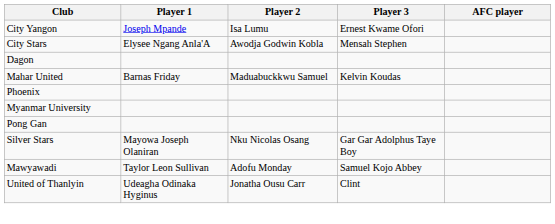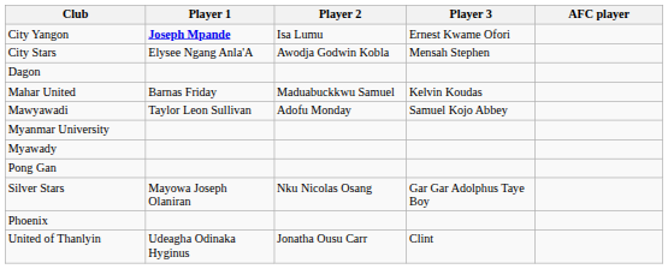 <table class="wikitable sortable">
 <tr>
 <th style="width:190px;">Club</th>
 <th style="width:175px;">Player 1</th>
 <th style="width:175px;">Player 2</th>
 <th style="width:175px;">Player 3</th>
 <th style="width:175px;">AFC player</th>
 </tr>
 <tr style="vertical-align:top;">
 <td>City Yangon</td>
-<td> <a href='#'>Joseph Mpande</a></td>
+<td><strong> <a href='#'>Joseph Mpande</a></strong></td>
 <td> Isa Lumu</td>
 <td> Ernest Kwame Ofori</td>
 <td></td>
 </tr>
 <tr style="vertical-align:top;">
 <td>City Stars</td>
 <td> Elysee Ngang Anla'A</td>
 <td> Awodja Godwin Kobla</td>
 <td> Mensah Stephen</td>
 <td></td>
 </tr>
 <tr style="vertical-align:top;">
 <td>Dagon</td>
 <td></td>
 <td></td>
 <td></td>
 <td></td>
 </tr>
 <tr style="vertical-align:top;">
 <td>Mahar United</td>
 <td> Barnas Friday</td>
 <td> Maduabuckkwu Samuel</td>
 <td> Kelvin Koudas</td>
 <td></td>
 </tr>
 <tr style="vertical-align:top;">
-<td>Phoenix</td>
+<td>Mawyawadi</td>
+<td> Taylor Leon Sullivan</td>
+<td> Adofu Monday</td>
+<td> Samuel Kojo Abbey</td>
+<td></td>
+</tr>
+<tr style="vertical-align:top;">
+<td>Myanmar University</td>
 <td></td>
 <td></td>
 <td></td>
 <td></td>
 </tr>
 <tr style="vertical-align:top;">
-<td>Myanmar University</td>
+<td>Myawady</td>
 <td></td>
 <td></td>
 <td></td>
 <td></td>
 </tr>
 <tr style="vertical-align:top;">
 <td>Pong Gan</td>
 <td></td>
 <td></td>
 <td></td>
 <td></td>
 </tr>
 <tr style="vertical-align:top;">
 <td>Silver Stars</td>
 <td> Mayowa Joseph Olaniran</td>
 <td> Nku Nicolas Osang</td>
 <td> Gar Gar Adolphus Taye Boy</td>
 <td></td>
 </tr>
 <tr style="vertical-align:top;">
-<td>Mawyawadi</td>
-<td> Taylor Leon Sullivan</td>
-<td> Adofu Monday</td>
-<td> Samuel Kojo Abbey</td>
+<td>Phoenix</td>
+<td></td>
+<td></td>
+<td></td>
 <td></td>
 </tr>
 <tr style="vertical-align:top;">
 <td>United of Thanlyin</td>
 <td> Udeagha Odinaka Hyginus</td>
 <td> Jonatha Ousu Carr</td>
 <td> Clint</td>
 <td></td>
 </tr>
 </table>
